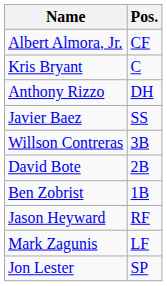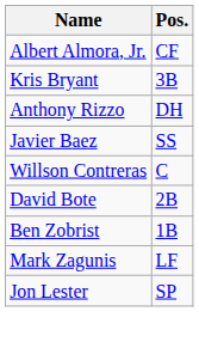 <table class="wikitable">
 <tr>
 <th>Name</th>
 <th>Pos.</th>
 </tr>
 <tr>
 <td><a href='#'>Albert Almora, Jr.</a></td>
 <td><a href='#'>CF</a></td>
 </tr>
 <tr>
 <td><a href='#'>Kris Bryant</a></td>
-<td><a href='#'>C</a></td>
+<td><a href='#'>3B</a></td>
 </tr>
 <tr>
 <td><a href='#'>Anthony Rizzo</a></td>
 <td><a href='#'>DH</a></td>
 </tr>
 <tr>
 <td><a href='#'>Javier Baez</a></td>
 <td><a href='#'>SS</a></td>
 </tr>
 <tr>
 <td><a href='#'>Willson Contreras</a></td>
-<td><a href='#'>3B</a></td>
+<td><a href='#'>C</a></td>
 </tr>
 <tr>
 <td><a href='#'>David Bote</a></td>
 <td><a href='#'>2B</a></td>
 </tr>
 <tr>
 <td><a href='#'>Ben Zobrist</a></td>
 <td><a href='#'>1B</a></td>
 </tr>
 <tr>
-<td><a href='#'>Jason Heyward</a></td>
-<td><a href='#'>RF</a></td>
-</tr>
-<tr>
 <td><a href='#'>Mark Zagunis</a></td>
 <td><a href='#'>LF</a></td>
 </tr>
 <tr>
 <td><a href='#'>Jon Lester</a></td>
 <td><a href='#'>SP</a></td>
 </tr>
 </table>
